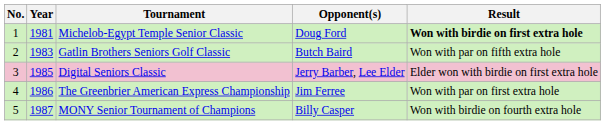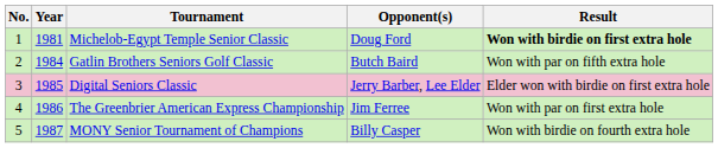 <table class="wikitable" style="font-size:95%;">
 <tr>
 <th>No.</th>
 <th>Year</th>
 <th>Tournament</th>
 <th>Opponent(s)</th>
 <th>Result</th>
 </tr>
 <tr style="background:#D0F0C0;">
 <td align=center>1</td>
 <td align=center><a href='#'>1981</a></td>
 <td><a href='#'>Michelob-Egypt Temple Senior Classic</a></td>
 <td> <a href='#'>Doug Ford</a></td>
 <td><strong>Won with birdie on first extra hole</strong></td>
 </tr>
 <tr style="background:#D0F0C0;">
 <td align=center>2</td>
-<td align=center><a href='#'>1983</a></td>
+<td align=center><a href='#'>1984</a></td>
 <td><a href='#'>Gatlin Brothers Seniors Golf Classic</a></td>
 <td> <a href='#'>Butch Baird</a></td>
 <td>Won with par on fifth extra hole</td>
 </tr>
 <tr style="background:#F2C1D1;">
 <td align=center>3</td>
 <td align=center><a href='#'>1985</a></td>
 <td><a href='#'>Digital Seniors Classic</a></td>
 <td> <a href='#'>Jerry Barber</a>,  <a href='#'>Lee Elder</a></td>
 <td>Elder won with birdie on first extra hole</td>
 </tr>
 <tr style="background:#D0F0C0;">
 <td align=center>4</td>
 <td align=center><a href='#'>1986</a></td>
 <td><a href='#'>The Greenbrier American Express Championship</a></td>
 <td> <a href='#'>Jim Ferree</a></td>
 <td>Won with par on first extra hole</td>
 </tr>
 <tr style="background:#D0F0C0;">
 <td align=center>5</td>
 <td align=center><a href='#'>1987</a></td>
 <td><a href='#'>MONY Senior Tournament of Champions</a></td>
 <td> <a href='#'>Billy Casper</a></td>
 <td>Won with birdie on fourth extra hole</td>
 </tr>
 </table>
